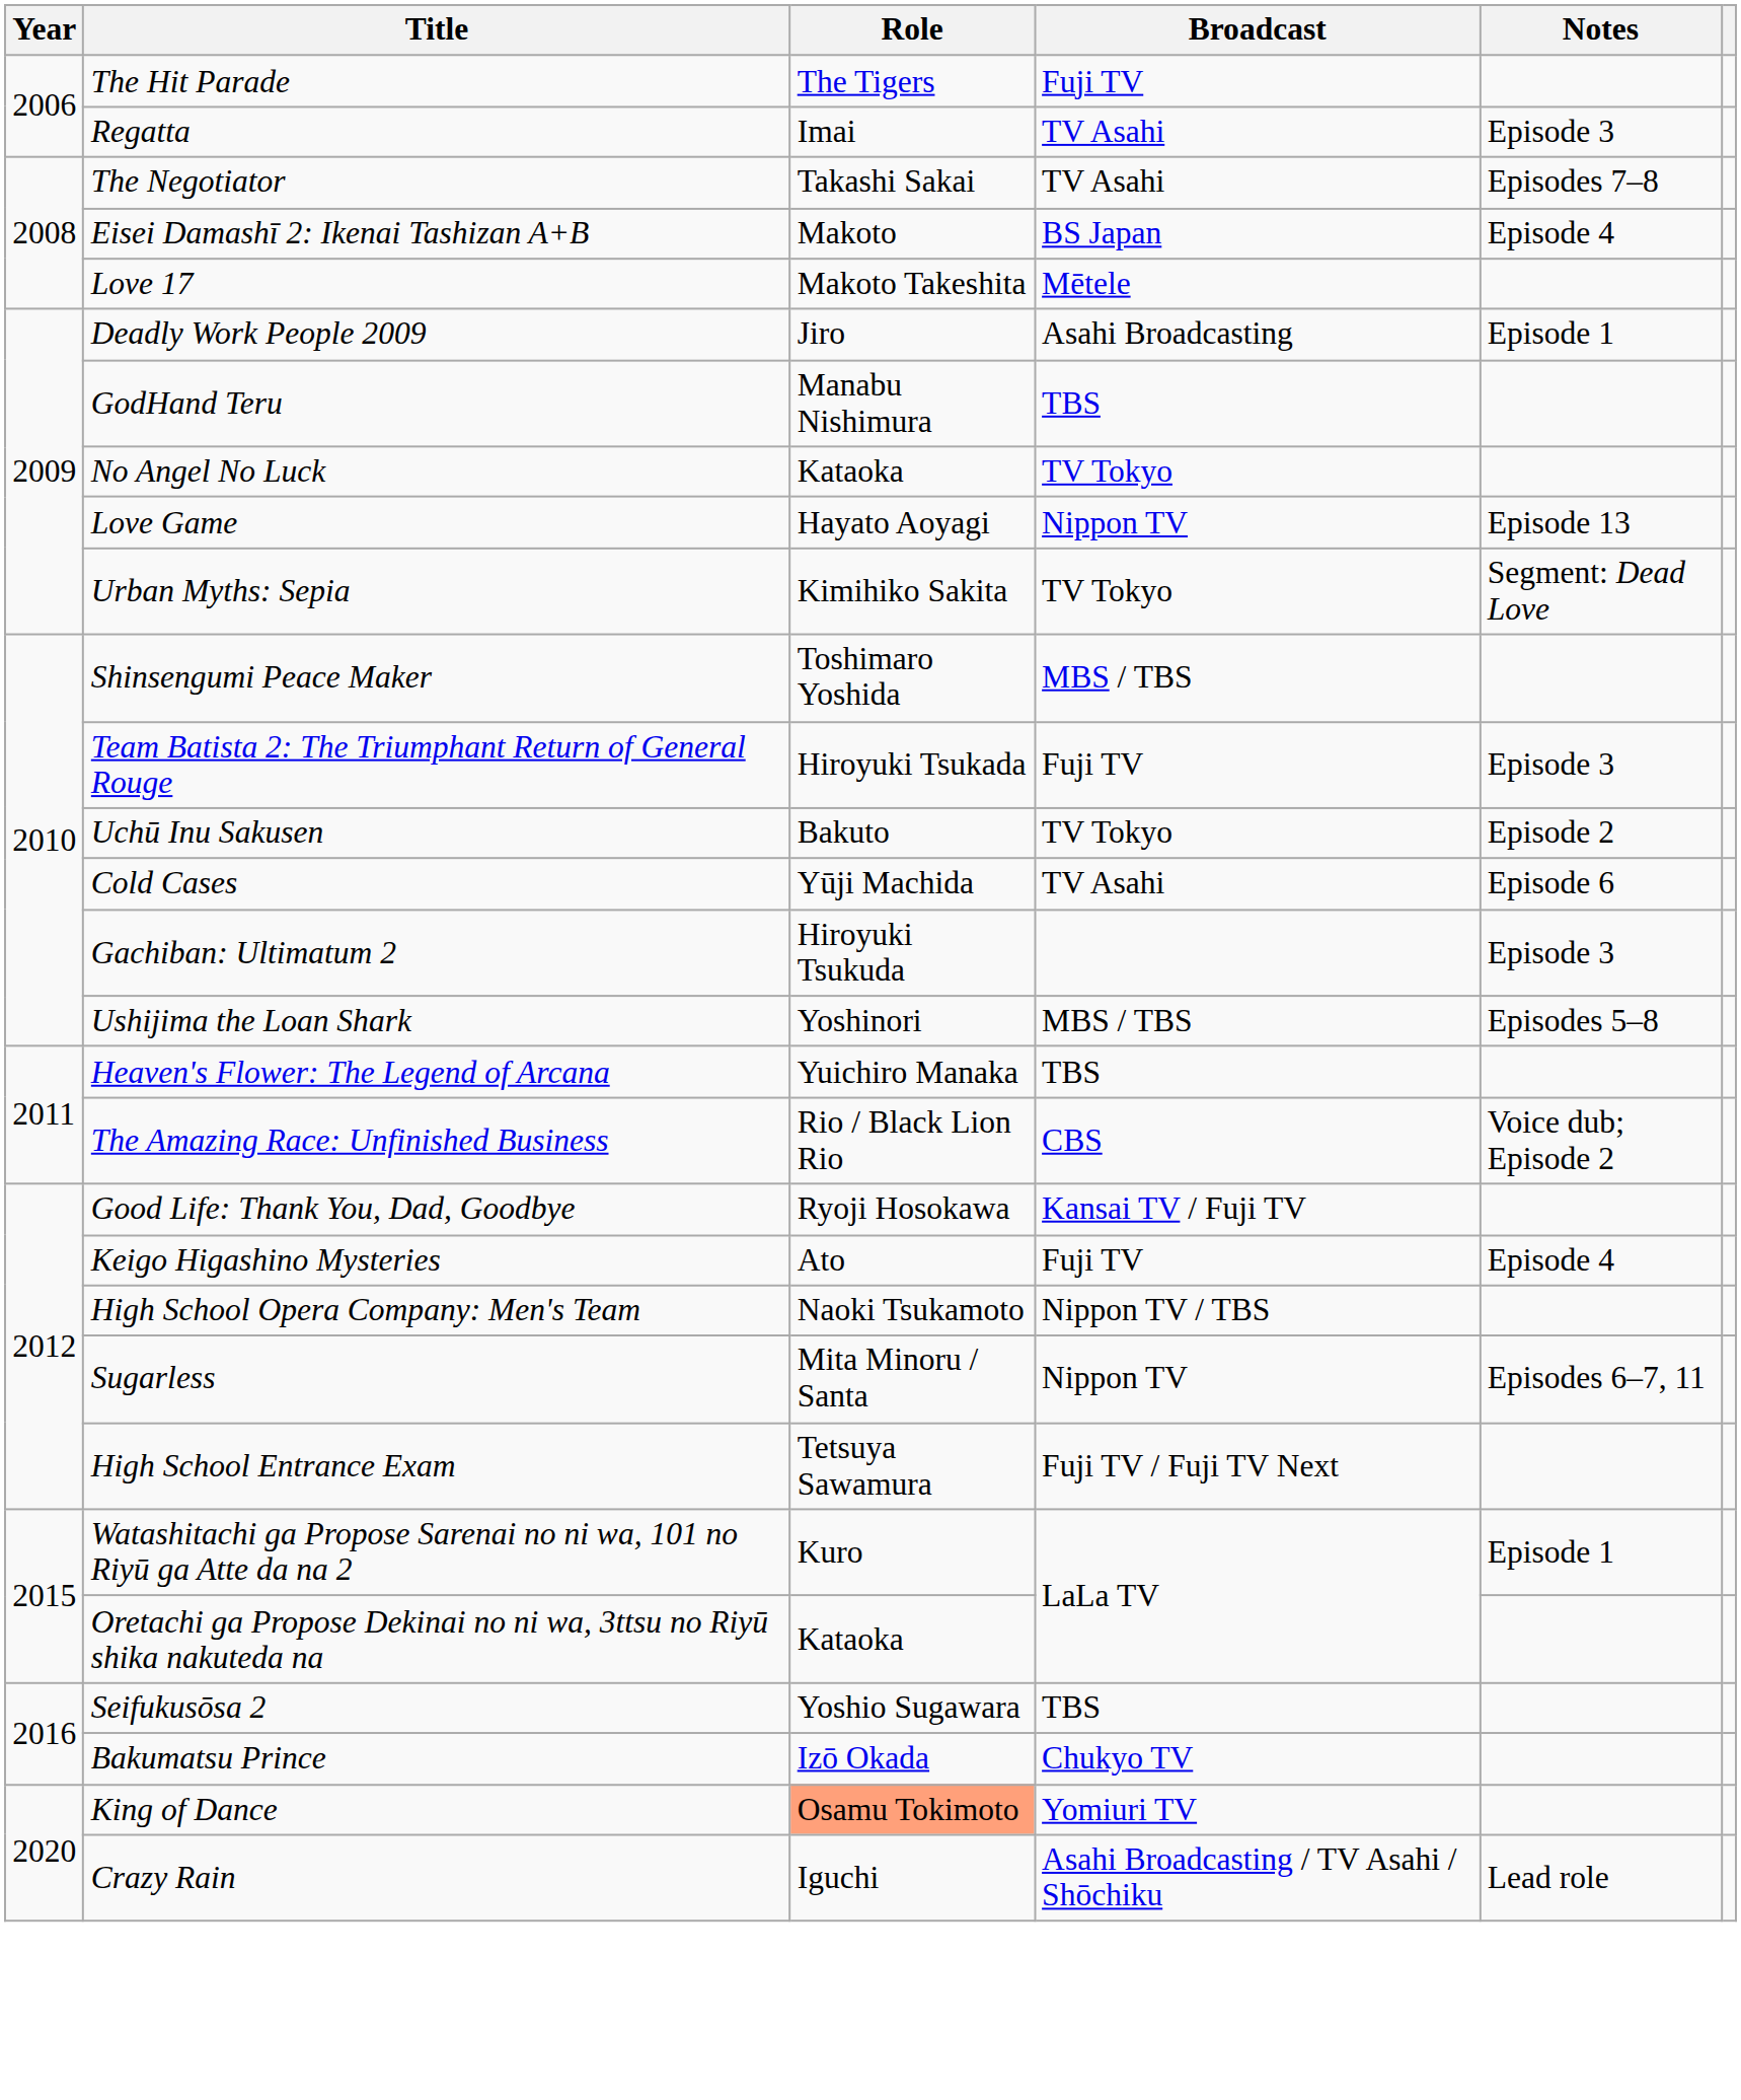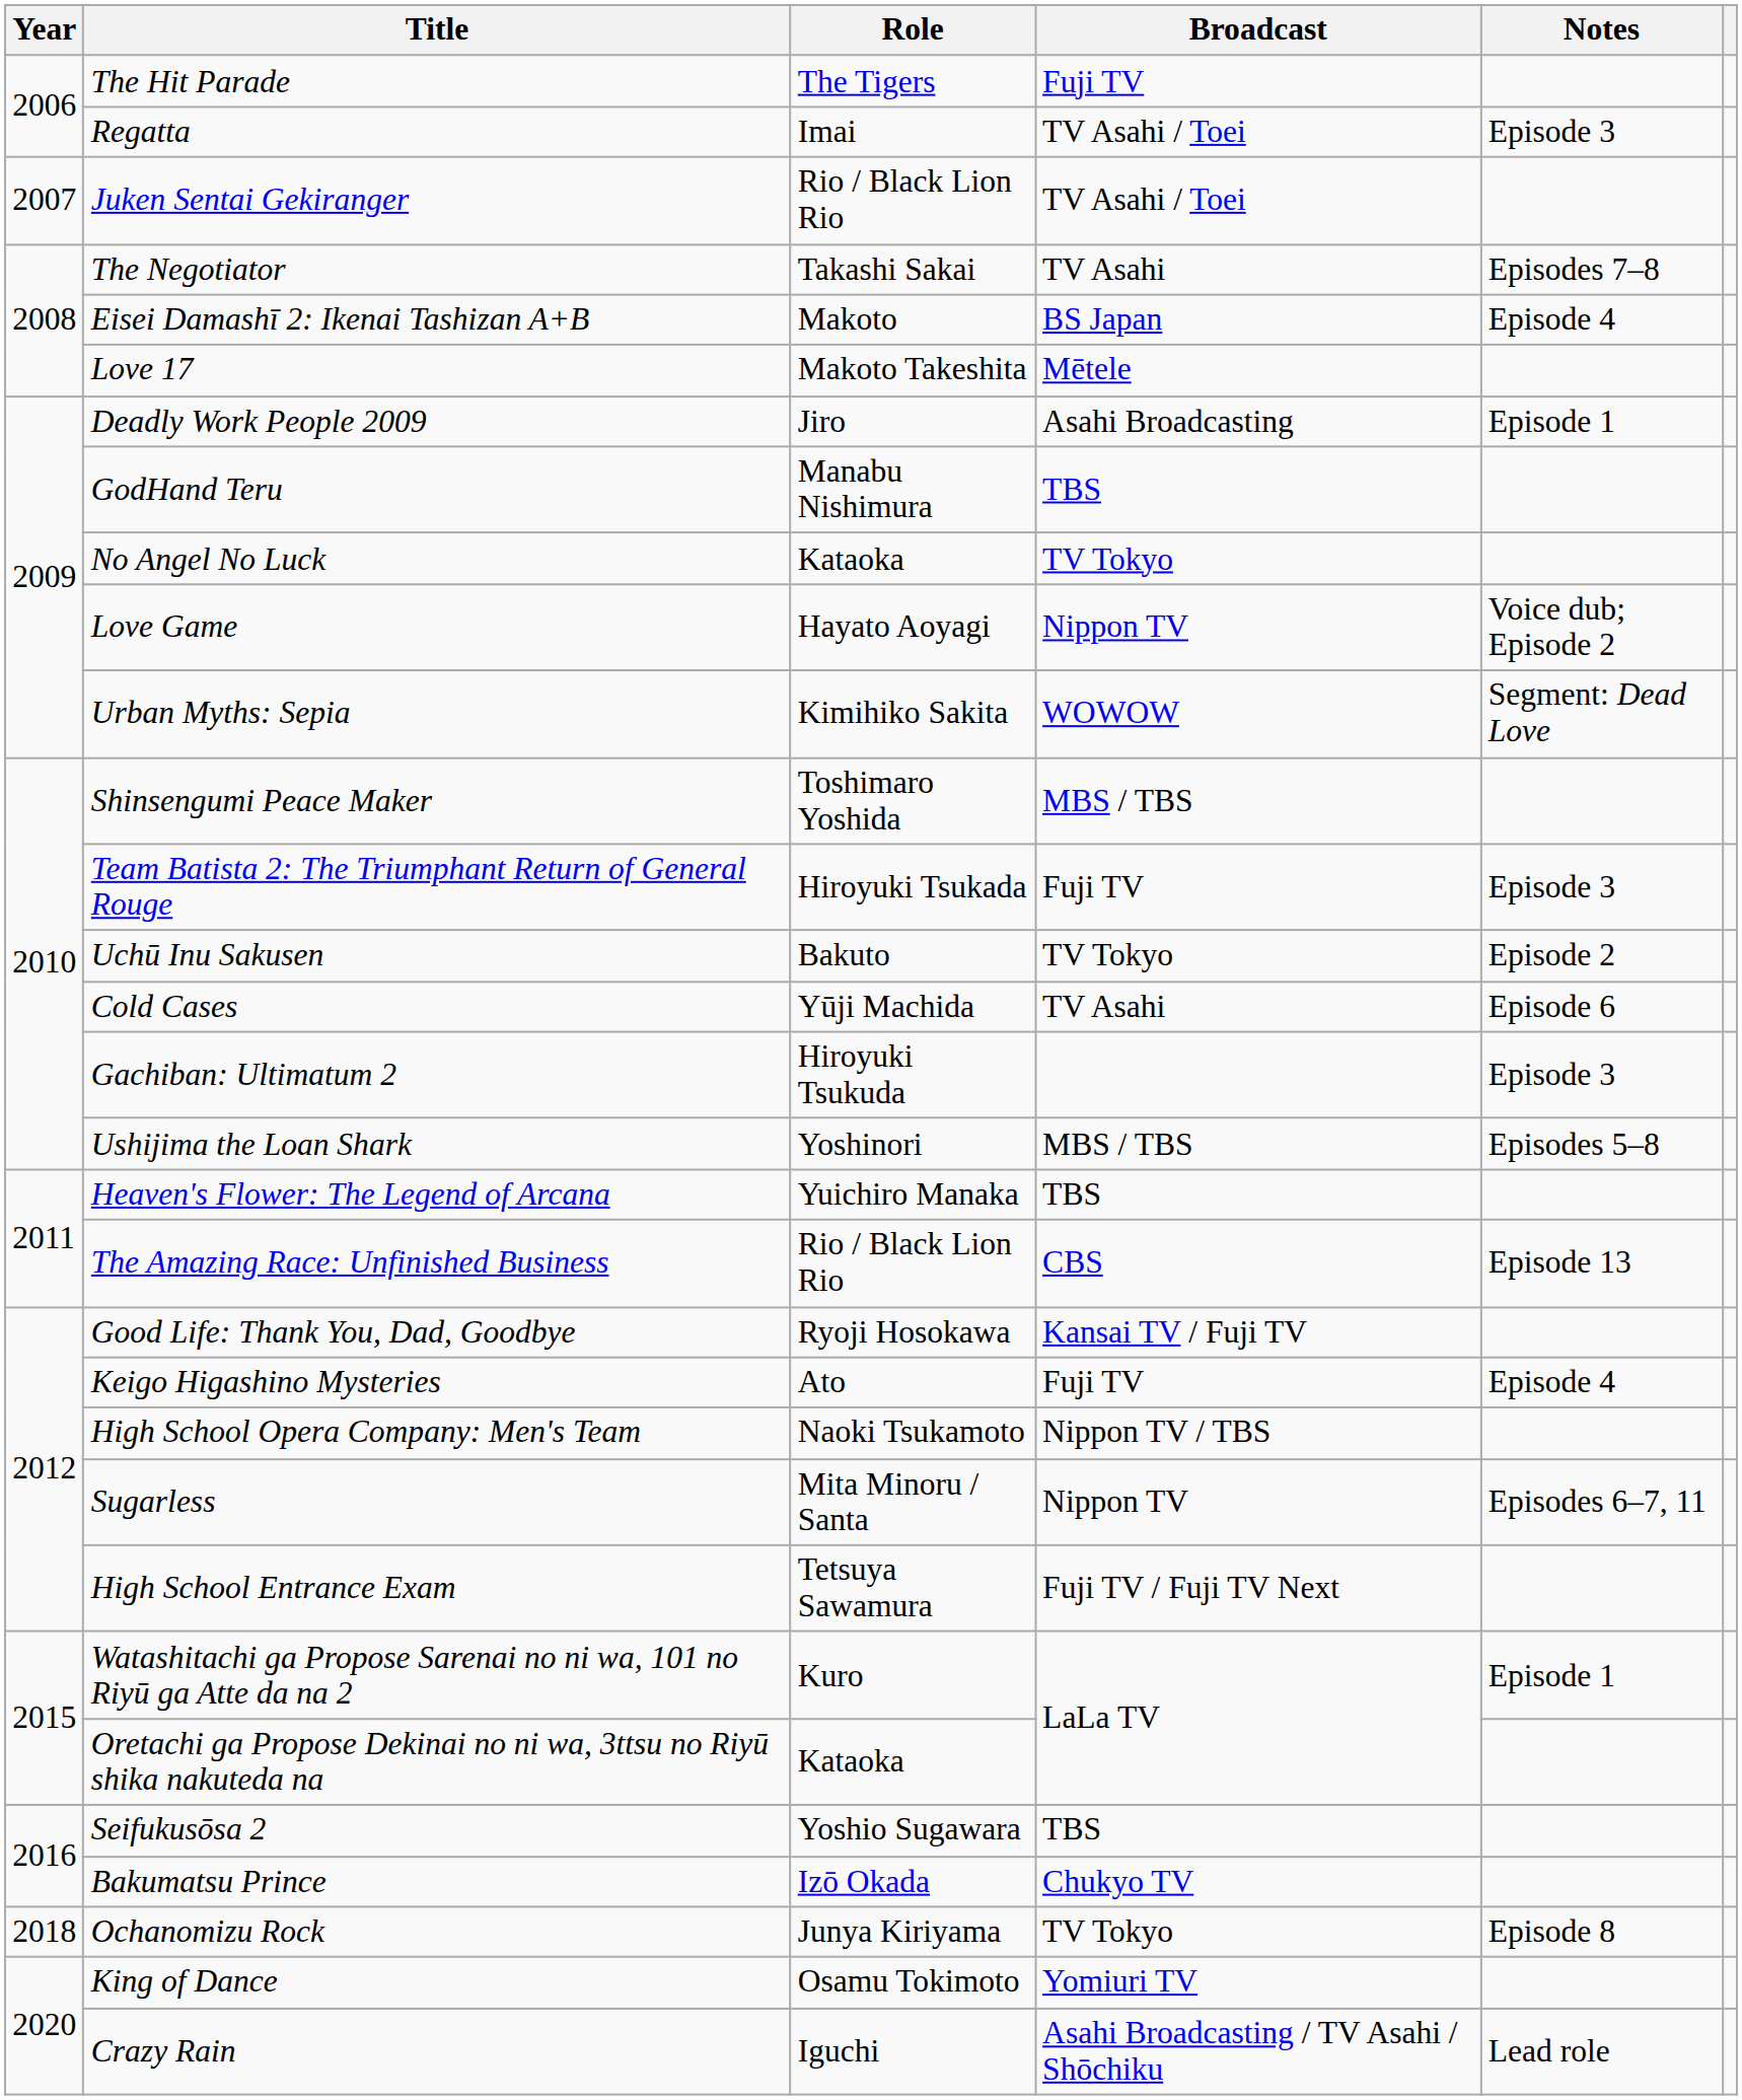 <table class="wikitable plainrowheaders">
 <tr>
 <th>Year</th>
 <th>Title</th>
 <th>Role</th>
 <th>Broadcast</th>
 <th>Notes</th>
 <th></th>
 </tr>
 <tr>
 <td rowspan=2>2006</td>
 <td><em>The Hit Parade</em></td>
 <td><a href='#'>The Tigers</a></td>
 <td><a href='#'>Fuji TV</a></td>
 <td> </td>
 <td></td>
 </tr>
 <tr>
 <td><em>Regatta</em></td>
 <td>Imai</td>
-<td><a href='#'>TV Asahi</a></td>
+<td>TV Asahi / <a href='#'>Toei</a></td>
 <td>Episode 3</td>
+<td></td>
+</tr>
+<tr>
+<td>2007</td>
+<td><em><a href='#'>Juken Sentai Gekiranger</a></em></td>
+<td>Rio / Black Lion Rio</td>
+<td>TV Asahi / <a href='#'>Toei</a></td>
+<td> </td>
 <td></td>
 </tr>
 <tr>
 <td rowspan=3>2008</td>
 <td><em>The Negotiator</em></td>
 <td>Takashi Sakai</td>
 <td>TV Asahi</td>
 <td>Episodes 7–8</td>
 <td></td>
 </tr>
 <tr>
 <td><em>Eisei Damashī 2: Ikenai Tashizan A+B</em></td>
 <td>Makoto</td>
 <td><a href='#'>BS Japan</a></td>
 <td>Episode 4</td>
 <td></td>
 </tr>
 <tr>
 <td><em>Love 17</em></td>
 <td>Makoto Takeshita</td>
 <td><a href='#'>Mētele</a></td>
 <td> </td>
 <td></td>
 </tr>
 <tr>
 <td rowspan=5>2009</td>
 <td><em>Deadly Work People 2009</em></td>
 <td>Jiro</td>
 <td>Asahi Broadcasting</td>
 <td>Episode 1</td>
 <td></td>
 </tr>
 <tr>
 <td><em>GodHand Teru</em></td>
 <td>Manabu Nishimura</td>
 <td><a href='#'>TBS</a></td>
 <td> </td>
 <td></td>
 </tr>
 <tr>
 <td><em>No Angel No Luck</em></td>
 <td>Kataoka</td>
 <td><a href='#'>TV Tokyo</a></td>
 <td> </td>
 <td></td>
 </tr>
 <tr>
 <td><em>Love Game</em></td>
 <td>Hayato Aoyagi</td>
 <td><a href='#'>Nippon TV</a></td>
-<td>Episode 13</td>
+<td>Voice dub; Episode 2</td>
 <td></td>
 </tr>
 <tr>
 <td><em>Urban Myths: Sepia</em></td>
 <td>Kimihiko Sakita</td>
-<td>TV Tokyo</td>
+<td><a href='#'>WOWOW</a></td>
 <td>Segment: <em>Dead Love</em></td>
 <td></td>
 </tr>
 <tr>
 <td rowspan=6>2010</td>
 <td><em>Shinsengumi Peace Maker</em></td>
 <td>Toshimaro Yoshida</td>
 <td><a href='#'>MBS</a> / TBS</td>
 <td> </td>
 <td></td>
 </tr>
 <tr>
 <td><em><a href='#'>Team Batista 2: The Triumphant Return of General Rouge</a></em></td>
 <td>Hiroyuki Tsukada</td>
 <td>Fuji TV</td>
 <td>Episode 3</td>
 <td></td>
 </tr>
 <tr>
 <td><em>Uchū Inu Sakusen</em></td>
 <td>Bakuto</td>
 <td>TV Tokyo</td>
 <td>Episode 2</td>
 <td></td>
 </tr>
 <tr>
 <td><em>Cold Cases</em></td>
 <td>Yūji Machida</td>
 <td>TV Asahi</td>
 <td>Episode 6</td>
 <td></td>
 </tr>
 <tr>
 <td><em>Gachiban: Ultimatum 2</em></td>
 <td>Hiroyuki Tsukuda</td>
 <td> </td>
 <td>Episode 3</td>
 <td></td>
 </tr>
 <tr>
 <td><em>Ushijima the Loan Shark</em></td>
 <td>Yoshinori</td>
 <td>MBS / TBS</td>
 <td>Episodes 5–8</td>
 <td></td>
 </tr>
 <tr>
 <td rowspan=2>2011</td>
 <td><em><a href='#'>Heaven's Flower: The Legend of Arcana</a></em></td>
 <td>Yuichiro Manaka</td>
 <td>TBS</td>
 <td> </td>
 <td></td>
 </tr>
 <tr>
 <td><em><a href='#'>The Amazing Race: Unfinished Business</a></em></td>
 <td>Rio / Black Lion Rio</td>
 <td><a href='#'>CBS</a></td>
-<td>Voice dub; Episode 2</td>
+<td>Episode 13</td>
 <td></td>
 </tr>
 <tr>
 <td rowspan=5>2012</td>
 <td><em>Good Life: Thank You, Dad, Goodbye</em></td>
 <td>Ryoji Hosokawa</td>
 <td><a href='#'>Kansai TV</a> / Fuji TV</td>
 <td> </td>
 <td></td>
 </tr>
 <tr>
 <td><em>Keigo Higashino Mysteries</em></td>
 <td>Ato</td>
 <td>Fuji TV</td>
 <td>Episode 4</td>
 <td></td>
 </tr>
 <tr>
 <td><em>High School Opera Company: Men's Team</em></td>
 <td>Naoki Tsukamoto</td>
 <td>Nippon TV / TBS</td>
 <td> </td>
 <td></td>
 </tr>
 <tr>
 <td><em>Sugarless</em></td>
 <td>Mita Minoru / Santa</td>
 <td>Nippon TV</td>
 <td>Episodes 6–7, 11</td>
 <td></td>
 </tr>
 <tr>
 <td><em>High School Entrance Exam</em></td>
 <td>Tetsuya Sawamura</td>
 <td>Fuji TV / Fuji TV Next</td>
 <td> </td>
 <td></td>
 </tr>
 <tr>
 <td rowspan=2>2015</td>
 <td><em>Watashitachi ga Propose Sarenai no ni wa, 101 no Riyū ga Atte da na 2</em></td>
 <td>Kuro</td>
 <td rowspan=2>LaLa TV</td>
 <td>Episode 1</td>
 <td></td>
 </tr>
 <tr>
 <td><em>Oretachi ga Propose Dekinai no ni wa, 3ttsu no Riyū shika nakuteda na</em></td>
 <td>Kataoka</td>
 <td> </td>
 <td></td>
 </tr>
 <tr>
 <td rowspan=2>2016</td>
 <td><em>Seifukusōsa 2</em></td>
 <td>Yoshio Sugawara</td>
 <td>TBS</td>
 <td> </td>
 <td></td>
 </tr>
 <tr>
 <td><em>Bakumatsu Prince</em></td>
 <td><a href='#'>Izō Okada</a></td>
 <td><a href='#'>Chukyo TV</a></td>
 <td> </td>
 <td></td>
 </tr>
 <tr>
+<td>2018</td>
+<td><em>Ochanomizu Rock</em></td>
+<td>Junya Kiriyama</td>
+<td>TV Tokyo</td>
+<td>Episode 8</td>
+<td></td>
+</tr>
+<tr>
 <td rowspan=2>2020</td>
 <td><em>King of Dance</em></td>
-<td style="background: lightsalmon;">Osamu Tokimoto</td>
+<td>Osamu Tokimoto</td>
 <td><a href='#'>Yomiuri TV</a></td>
 <td> </td>
 <td></td>
 </tr>
 <tr>
 <td><em>Crazy Rain</em></td>
 <td>Iguchi</td>
 <td><a href='#'>Asahi Broadcasting</a> / TV Asahi / <a href='#'>Shōchiku</a></td>
 <td>Lead role</td>
 <td></td>
 </tr>
 </table>
